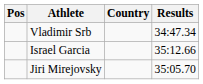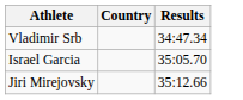 <table class="wikitable">
 <tr>
-<th>Pos</th>
 <th>Athlete</th>
 <th>Country</th>
 <th>Results</th>
 </tr>
 <tr>
-<td align="center"></td>
 <td>Vladimir Srb</td>
 <td></td>
 <td>34:47.34</td>
 </tr>
 <tr>
-<td align="center"></td>
 <td>Israel Garcia</td>
+<td></td>
+<td>35:05.70</td>
+</tr>
+<tr>
+<td>Jiri Mirejovsky</td>
 <td></td>
 <td>35:12.66</td>
 </tr>
-<tr>
-<td align="center"></td>
-<td>Jiri Mirejovsky</td>
-<td></td>
-<td>35:05.70</td>
-</tr>
 </table>
